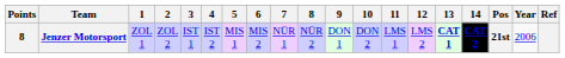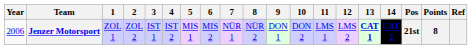 <table class="wikitable" style="text-align:center; font-size:90%">
 <tr>
-<th>Points</th>
+<th>Year</th>
 <th>Team</th>
 <th>1</th>
 <th>2</th>
 <th>3</th>
 <th>4</th>
 <th>5</th>
 <th>6</th>
 <th>7</th>
 <th>8</th>
 <th>9</th>
 <th>10</th>
 <th>11</th>
 <th>12</th>
 <th>13</th>
 <th>14</th>
 <th>Pos</th>
-<th>Year</th>
+<th>Points</th>
 <th>Ref</th>
 </tr>
 <tr>
-<th>8</th>
+<td><a href='#'>2006</a></td>
 <th><a href='#'>Jenzer Motorsport</a></th>
 <td style="background:#CFCFFF;"><a href='#'>ZOL<br>1</a><br></td>
 <td style="background:#CFCFFF;"><a href='#'>ZOL<br>2</a><br></td>
 <td style="background:#CFCFFF;"><a href='#'>IST<br>1</a><br></td>
 <td style="background:#CFCFFF;"><a href='#'>IST<br>2</a><br></td>
 <td style="background:#EFCFFF;"><a href='#'>MIS<br>1</a><br></td>
 <td style="background:#CFCFFF;"><a href='#'>MIS<br>2</a><br></td>
 <td style="background:#EFCFFF;"><a href='#'>NÜR<br>1</a><br></td>
 <td style="background:#CFCFFF;"><a href='#'>NÜR<br>2</a><br></td>
 <td style="background:#DFFFDF;"><a href='#'>DON<br>1</a><br></td>
 <td style="background:#CFCFFF;"><a href='#'>DON<br>2</a><br></td>
 <td style="background:#CFCFFF;"><a href='#'>LMS<br>1</a><br></td>
 <td style="background:#EFCFFF;"><a href='#'>LMS<br>2</a><br></td>
 <td style="background:#DFFFDF;"><strong><a href='#'>CAT<br>1</a><br></strong></td>
-<td style="background:#000000;color:white"><strong><a href='#'><span>CAT<br>2</span></a><br></strong></td>
+<td style="background:#000000;color:white"><a href='#'><span>CAT<br>2</span></a><br></td>
 <th>21st</th>
-<td><a href='#'>2006</a></td>
+<th>8</th>
 <th></th>
 </tr>
 </table>
